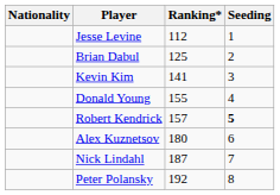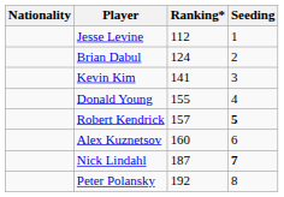 <table class="wikitable" border="1">
 <tr>
 <th>Nationality</th>
 <th>Player</th>
 <th>Ranking*</th>
 <th>Seeding</th>
 </tr>
 <tr>
 <td></td>
 <td><a href='#'>Jesse Levine</a></td>
 <td>112</td>
 <td>1</td>
 </tr>
 <tr>
 <td></td>
 <td><a href='#'>Brian Dabul</a></td>
-<td>125</td>
+<td>124</td>
 <td>2</td>
 </tr>
 <tr>
 <td></td>
 <td><a href='#'>Kevin Kim</a></td>
 <td>141</td>
 <td>3</td>
 </tr>
 <tr>
 <td></td>
 <td><a href='#'>Donald Young</a></td>
 <td>155</td>
 <td>4</td>
 </tr>
 <tr>
 <td></td>
 <td><a href='#'>Robert Kendrick</a></td>
 <td>157</td>
 <td><strong>5</strong></td>
 </tr>
 <tr>
 <td></td>
 <td><a href='#'>Alex Kuznetsov</a></td>
-<td>180</td>
+<td>160</td>
 <td>6</td>
 </tr>
 <tr>
 <td></td>
 <td><a href='#'>Nick Lindahl</a></td>
 <td>187</td>
-<td>7</td>
+<td><strong>7</strong></td>
 </tr>
 <tr>
 <td></td>
 <td><a href='#'>Peter Polansky</a></td>
 <td>192</td>
 <td>8</td>
 </tr>
 </table>
